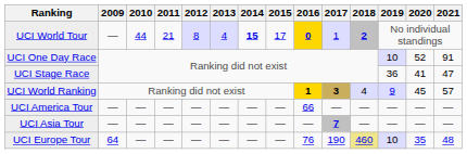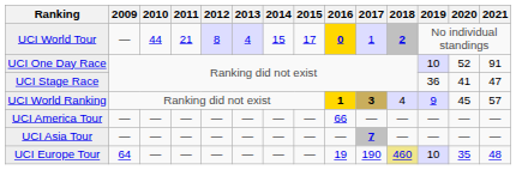 <table class="wikitable plainrowheaders">
 <tr>
 <th scope="col">Ranking</th>
 <th scope="col">2009</th>
 <th scope="col">2010</th>
 <th scope="col">2011</th>
 <th scope="col">2012</th>
 <th scope="col">2013</th>
 <th scope="col">2014</th>
 <th scope="col">2015</th>
 <th scope="col">2016</th>
 <th scope="col">2017</th>
 <th scope="col">2018</th>
 <th scope="col">2019</th>
 <th scope="col">2020</th>
 <th scope="col">2021</th>
 </tr>
 <tr style="text-align:center;">
 <td style="background:#eeeeee"><a href='#'>UCI World Tour</a></td>
 <td>—</td>
 <td><a href='#'>44</a></td>
 <td><a href='#'>21</a></td>
 <td style="background:#ddf;"><a href='#'>8</a></td>
 <td style="background:#ddf;"><a href='#'>4</a></td>
-<td><strong><a href='#'>15</a></strong></td>
+<td><a href='#'>15</a></td>
 <td><a href='#'>17</a></td>
 <td style="background:gold;"><a href='#'><strong>0</strong></a></td>
 <td style="background:#ddf;"><a href='#'>1</a></td>
 <td style="background:silver;"><a href='#'><strong>2</strong></a></td>
 <td style="color:#4d4d4d;" colspan=3>No individual<br>standings</td>
 </tr>
 <tr style="text-align:center;">
 <td style="background:#eeeeee"><a href='#'>UCI One Day Race</a></td>
 <td style="color:#4d4d4d;" colspan=10 rowspan=2>Ranking did not exist</td>
 <td style="background:#ddf;">10</td>
 <td>52</td>
 <td>91</td>
 </tr>
 <tr style="text-align:center;">
 <td style="background:#eeeeee"><a href='#'>UCI Stage Race</a></td>
 <td>36</td>
 <td>41</td>
 <td>47</td>
 </tr>
 <tr style="text-align:center;">
 <td style="background:#eeeeee"><a href='#'>UCI World Ranking</a></td>
 <td style="color:#4d4d4d;" colspan=7>Ranking did not exist</td>
 <td style="background:gold;"><strong>1</strong></td>
 <td style="background:#C9AE5D;"><strong>3</strong></td>
 <td style="background:#ddf;">4</td>
 <td style="background:#ddf;"><a href='#'>9</a></td>
 <td>45</td>
 <td>57</td>
 </tr>
 <tr style="text-align:center;">
 <td style="background:#eeeeee"><a href='#'>UCI America Tour</a></td>
 <td>—</td>
 <td>—</td>
 <td>—</td>
 <td>—</td>
 <td>—</td>
 <td>—</td>
 <td>—</td>
 <td><a href='#'>66</a></td>
 <td>—</td>
 <td>—</td>
 <td>—</td>
 <td>—</td>
 <td>—</td>
 </tr>
 <tr style="text-align:center;">
 <td style="background:#eeeeee"><a href='#'>UCI Asia Tour</a></td>
 <td>—</td>
 <td>—</td>
 <td>—</td>
 <td>—</td>
 <td>—</td>
 <td>—</td>
 <td>—</td>
 <td>—</td>
 <td style="background:silver;"><a href='#'><strong>7</strong></a></td>
 <td>—</td>
 <td>—</td>
 <td>—</td>
 <td>—</td>
 </tr>
 <tr style="text-align:center;">
 <td style="background:#eeeeee"><a href='#'>UCI Europe Tour</a></td>
 <td><a href='#'>64</a></td>
 <td>—</td>
 <td>—</td>
 <td>—</td>
 <td>—</td>
 <td>—</td>
 <td>—</td>
-<td><a href='#'>76</a></td>
+<td><a href='#'>19</a></td>
 <td><a href='#'>190</a></td>
 <td style="background: khaki;"><a href='#'>460</a></td>
 <td style="background:#ddf;">10</td>
 <td><a href='#'>35</a></td>
 <td><a href='#'>48</a></td>
 </tr>
 </table>
